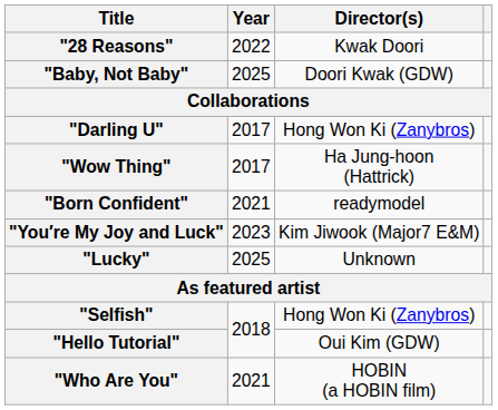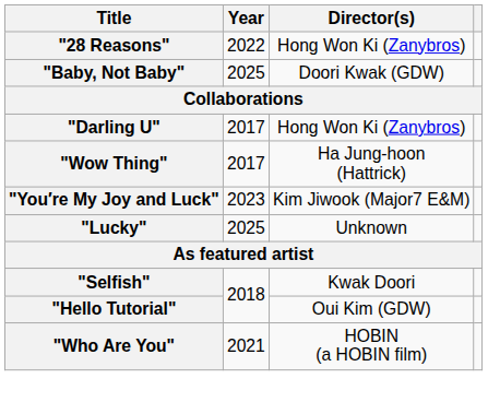 <table class="wikitable plainrowheaders" style="text-align:center">
 <tr>
 <th scope="col">Title</th>
 <th scope="col">Year</th>
 <th scope="col">Director(s)</th>
 <th scope="col"></th>
 </tr>
 <tr>
 <th scope="row">"28 Reasons"</th>
 <td>2022</td>
-<td>Kwak Doori</td>
+<td>Hong Won Ki (<a href='#'>Zanybros</a>)</td>
 <td></td>
 </tr>
 <tr>
 <th scope="row">"Baby, Not Baby"</th>
 <td>2025</td>
 <td>Doori Kwak (GDW)</td>
 <td></td>
 </tr>
 <tr>
 <th colspan="4">Collaborations</th>
 </tr>
 <tr>
 <th scope="row">"Darling U"<br></th>
 <td>2017</td>
 <td>Hong Won Ki (<a href='#'>Zanybros</a>)</td>
 <td></td>
 </tr>
 <tr>
 <th scope="row">"Wow Thing"<br></th>
 <td>2017</td>
 <td>Ha Jung-hoon<br>(Hattrick)</td>
 <td></td>
 </tr>
 <tr>
-<th scope="row">"Born Confident"<br></th>
-<td>2021</td>
-<td>readymodel</td>
-<td></td>
-</tr>
-<tr>
 <th scope="row">"You′re My Joy and Luck"<br></th>
 <td>2023</td>
 <td>Kim Jiwook (Major7 E&M)</td>
 <td></td>
 </tr>
 <tr>
 <th scope="row">"Lucky"<br></th>
 <td>2025</td>
 <td>Unknown</td>
 <td></td>
 </tr>
 <tr>
 <th colspan="4">As featured artist</th>
 </tr>
 <tr>
 <th scope="row">"Selfish"<br></th>
 <td rowspan="2">2018</td>
-<td>Hong Won Ki (<a href='#'>Zanybros</a>)</td>
+<td>Kwak Doori</td>
 <td></td>
 </tr>
 <tr>
 <th scope="row">"Hello Tutorial"<br></th>
 <td>Oui Kim (GDW)</td>
 <td></td>
 </tr>
 <tr>
 <th scope="row">"Who Are You"<br></th>
 <td>2021</td>
 <td>HOBIN<br>(a HOBIN film)</td>
 <td></td>
 </tr>
 </table>
